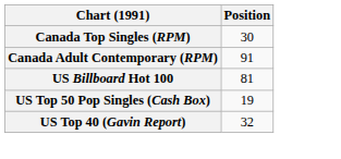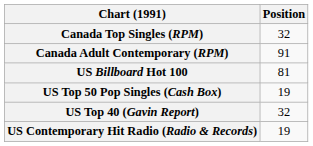 <table class="wikitable sortable plainrowheaders" style="text-align:center">
 <tr>
 <th>Chart (1991)</th>
 <th>Position</th>
 </tr>
 <tr>
 <th scope="row">Canada Top Singles (<em>RPM</em>)</th>
-<td>30</td>
+<td>32</td>
 </tr>
 <tr>
 <th scope="row">Canada Adult Contemporary (<em>RPM</em>)</th>
 <td>91</td>
 </tr>
 <tr>
 <th scope="row">US <em>Billboard</em> Hot 100</th>
 <td>81</td>
 </tr>
 <tr>
 <th scope="row">US Top 50 Pop Singles (<em>Cash Box</em>)</th>
 <td>19</td>
 </tr>
 <tr>
 <th scope="row">US Top 40 (<em>Gavin Report</em>)</th>
 <td>32</td>
 </tr>
+<tr>
+<th scope="row">US Contemporary Hit Radio (<em>Radio & Records</em>)</th>
+<td>19</td>
+</tr>
 </table>
